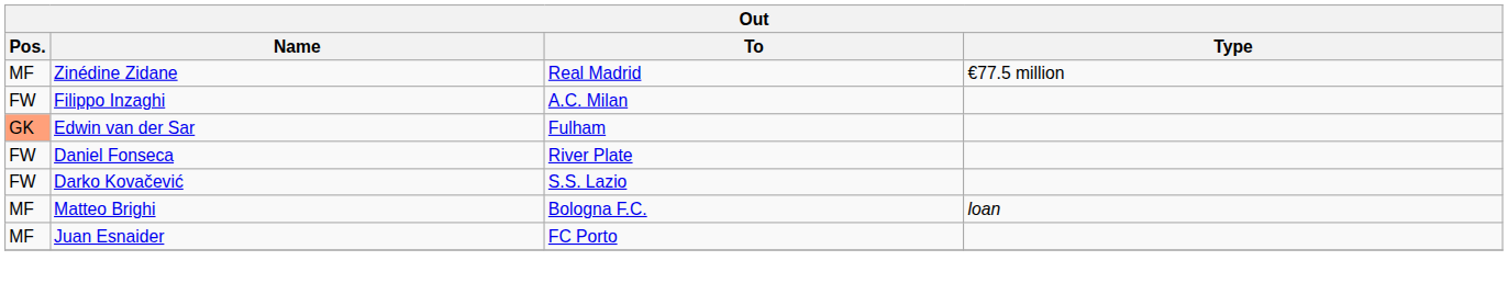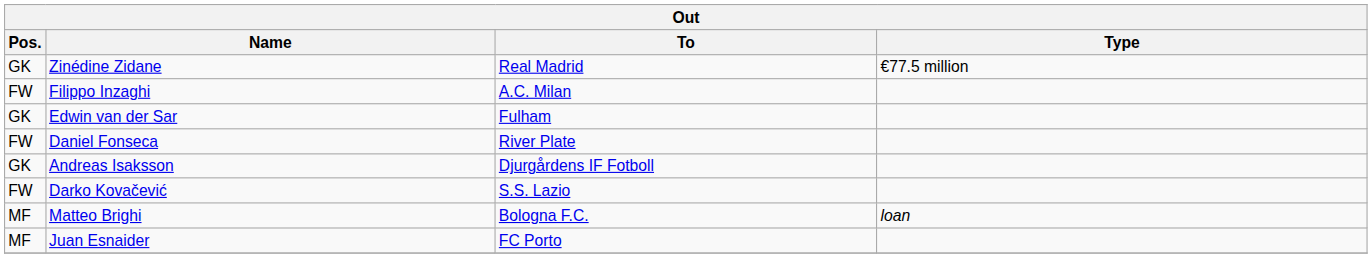 <table class="wikitable" style="font-size:90%;width:99%;">
 <tr>
 <th colspan="4">Out</th>
 </tr>
 <tr>
 <th width=3%>Pos.</th>
 <th width=33%>Name</th>
 <th width=28%>To</th>
 <th width=36%>Type</th>
 </tr>
 <tr>
-<td>MF</td>
+<td>GK</td>
 <td><a href='#'>Zinédine Zidane</a></td>
 <td><a href='#'>Real Madrid</a></td>
 <td>€77.5 million</td>
 </tr>
 <tr>
 <td>FW</td>
 <td><a href='#'>Filippo Inzaghi</a></td>
 <td><a href='#'>A.C. Milan</a></td>
 <td></td>
 </tr>
 <tr>
-<td style="background: lightsalmon;">GK</td>
+<td>GK</td>
 <td><a href='#'>Edwin van der Sar</a></td>
 <td><a href='#'>Fulham</a></td>
 <td></td>
 </tr>
 <tr>
 <td>FW</td>
 <td><a href='#'>Daniel Fonseca</a></td>
 <td><a href='#'>River Plate</a></td>
+<td></td>
+</tr>
+<tr>
+<td>GK</td>
+<td><a href='#'>Andreas Isaksson</a></td>
+<td><a href='#'>Djurgårdens IF Fotboll</a></td>
 <td></td>
 </tr>
 <tr>
 <td>FW</td>
 <td><a href='#'>Darko Kovačević</a></td>
 <td><a href='#'>S.S. Lazio</a></td>
 <td></td>
 </tr>
 <tr>
 <td>MF</td>
 <td><a href='#'>Matteo Brighi</a></td>
 <td><a href='#'>Bologna F.C.</a></td>
 <td><em>loan</em></td>
 </tr>
 <tr>
 <td>MF</td>
 <td><a href='#'>Juan Esnaider</a></td>
 <td><a href='#'>FC Porto</a></td>
 <td></td>
 </tr>
 <tr>
 </tr>
 </table>
